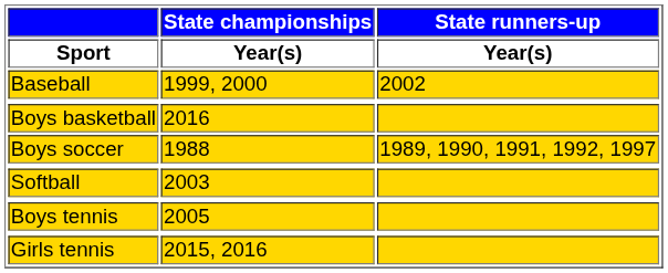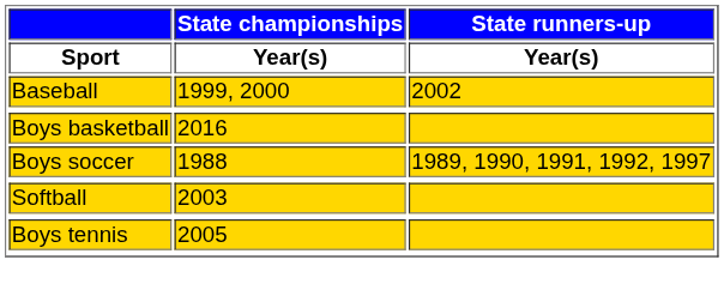 <table border="1">
 <tr align=center style="background: blue; color: white">
 <th></th>
 <th>State championships</th>
 <th>State runners-up</th>
 </tr>
 <tr>
 <th>Sport</th>
 <th>Year(s)</th>
 <th>Year(s)</th>
 </tr>
 <tr style="background: gold; color: black">
 <td>Baseball</td>
 <td>1999, 2000</td>
 <td>2002</td>
 </tr>
 <tr>
 </tr>
 <tr style="background: gold; color: black">
 <td>Boys basketball</td>
 <td>2016</td>
 <td></td>
 </tr>
 <tr style="background: gold; color: black">
 <td>Boys soccer</td>
 <td>1988</td>
 <td>1989, 1990, 1991, 1992, 1997</td>
 </tr>
 <tr>
 </tr>
 <tr style="background: gold; color: black">
 <td>Softball</td>
 <td>2003</td>
 <td></td>
 </tr>
 <tr>
 </tr>
 <tr style="background: gold; color: black">
 <td>Boys tennis</td>
 <td>2005</td>
 <td></td>
 </tr>
 <tr>
 </tr>
-<tr style="background: gold; color: black">
-<td>Girls tennis</td>
-<td>2015, 2016</td>
-<td></td>
-</tr>
 </table>
